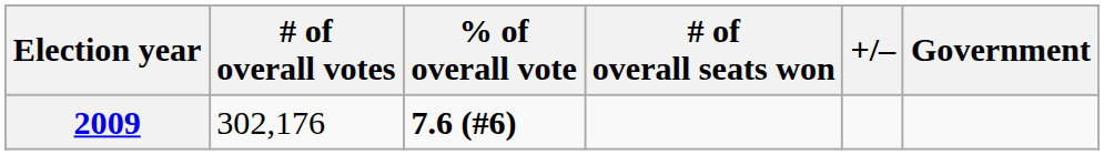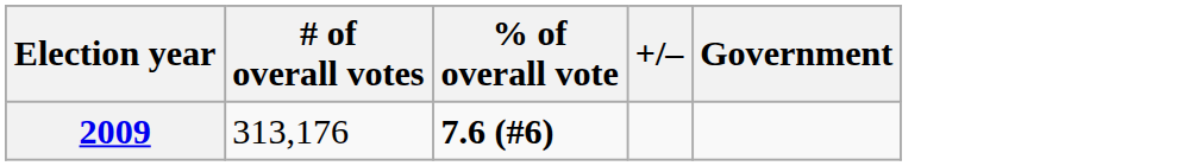 <table class=wikitable>
 <tr>
 <th>Election year</th>
 <th># of<br>overall votes</th>
 <th>% of<br>overall vote</th>
-<th># of<br>overall seats won</th>
 <th>+/–</th>
 <th>Government</th>
 </tr>
 <tr>
 <th><a href='#'>2009</a></th>
-<td>302,176</td>
+<td>313,176</td>
 <td><strong>7.6 (#6)</strong></td>
-<td></td>
 <td></td>
 <td></td>
 </tr>
 </table>
